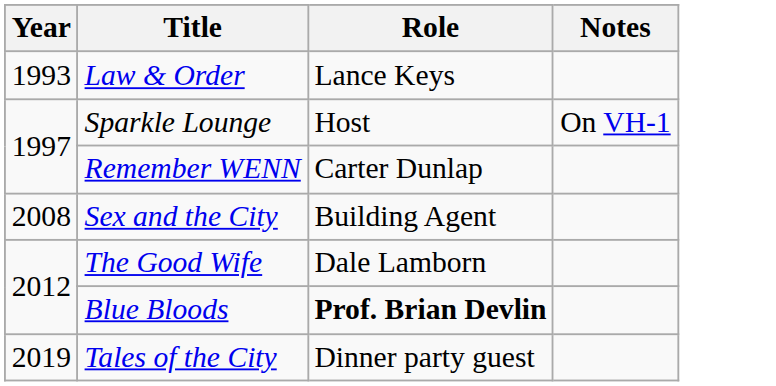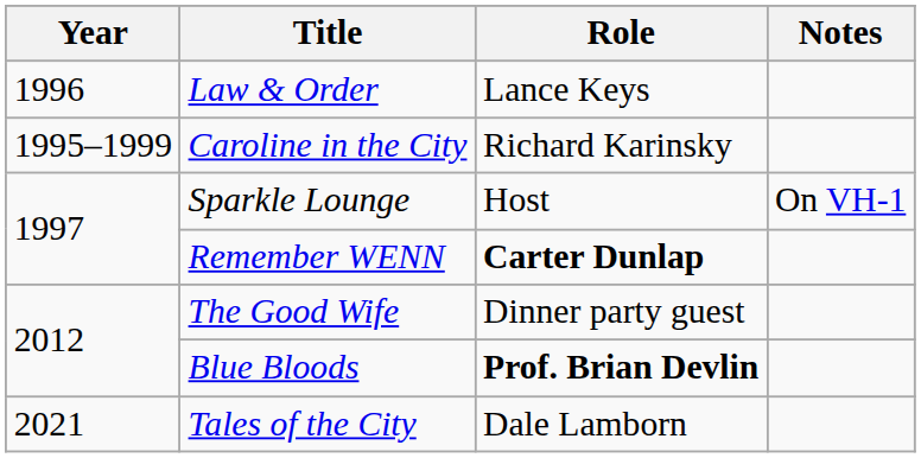 <table class="wikitable sortable">
 <tr>
 <th>Year</th>
 <th>Title</th>
 <th>Role</th>
 <th class = "unsortable">Notes</th>
 </tr>
 <tr>
-<td>1993</td>
+<td>1996</td>
 <td><em><a href='#'>Law & Order</a></em></td>
 <td>Lance Keys</td>
+<td></td>
+</tr>
+<tr>
+<td>1995–1999</td>
+<td><em><a href='#'>Caroline in the City</a></em></td>
+<td>Richard Karinsky</td>
 <td></td>
 </tr>
 <tr>
 <td rowspan=2>1997</td>
 <td><em>Sparkle Lounge</em></td>
 <td>Host</td>
 <td>On <a href='#'>VH-1</a></td>
 </tr>
 <tr>
 <td><em><a href='#'>Remember WENN</a></em></td>
-<td>Carter Dunlap</td>
-<td></td>
-</tr>
-<tr>
-<td>2008</td>
-<td><em><a href='#'>Sex and the City</a></em></td>
-<td>Building Agent</td>
+<td><strong>Carter Dunlap</strong></td>
 <td></td>
 </tr>
 <tr>
 <td rowspan=2>2012</td>
 <td><em><a href='#'>The Good Wife</a></em></td>
-<td>Dale Lamborn</td>
+<td>Dinner party guest</td>
 <td></td>
 </tr>
 <tr>
 <td><em><a href='#'>Blue Bloods</a></em></td>
 <td><strong>Prof. Brian Devlin</strong></td>
 <td></td>
 </tr>
 <tr>
-<td>2019</td>
+<td>2021</td>
 <td><em><a href='#'>Tales of the City</a></em></td>
-<td>Dinner party guest</td>
+<td>Dale Lamborn</td>
 <td></td>
 </tr>
 </table>
